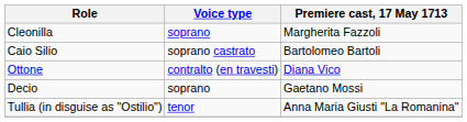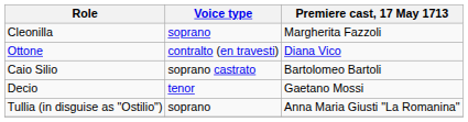 <table class="wikitable">
 <tr>
 <th>Role</th>
 <th><a href='#'>Voice type</a></th>
 <th>Premiere cast, 17 May 1713</th>
 </tr>
 <tr>
 <td>Cleonilla</td>
 <td><a href='#'>soprano</a></td>
 <td>Margherita Fazzoli</td>
 </tr>
 <tr>
+<td><a href='#'>Ottone</a></td>
+<td><a href='#'>contralto</a> (<a href='#'>en travesti</a>)</td>
+<td><a href='#'>Diana Vico</a></td>
+</tr>
+<tr>
 <td>Caio Silio</td>
 <td>soprano <a href='#'>castrato</a></td>
 <td>Bartolomeo Bartoli</td>
 </tr>
 <tr>
-<td><a href='#'>Ottone</a></td>
-<td><a href='#'>contralto</a> (<a href='#'>en travesti</a>)</td>
-<td><a href='#'>Diana Vico</a></td>
-</tr>
-<tr>
 <td>Decio</td>
-<td>soprano</td>
+<td><a href='#'>tenor</a></td>
 <td>Gaetano Mossi</td>
 </tr>
 <tr>
 <td>Tullia (in disguise as "Ostilio")</td>
-<td><a href='#'>tenor</a></td>
+<td>soprano</td>
 <td>Anna Maria Giusti "La Romanina"</td>
 </tr>
 <tr>
 </tr>
 </table>
